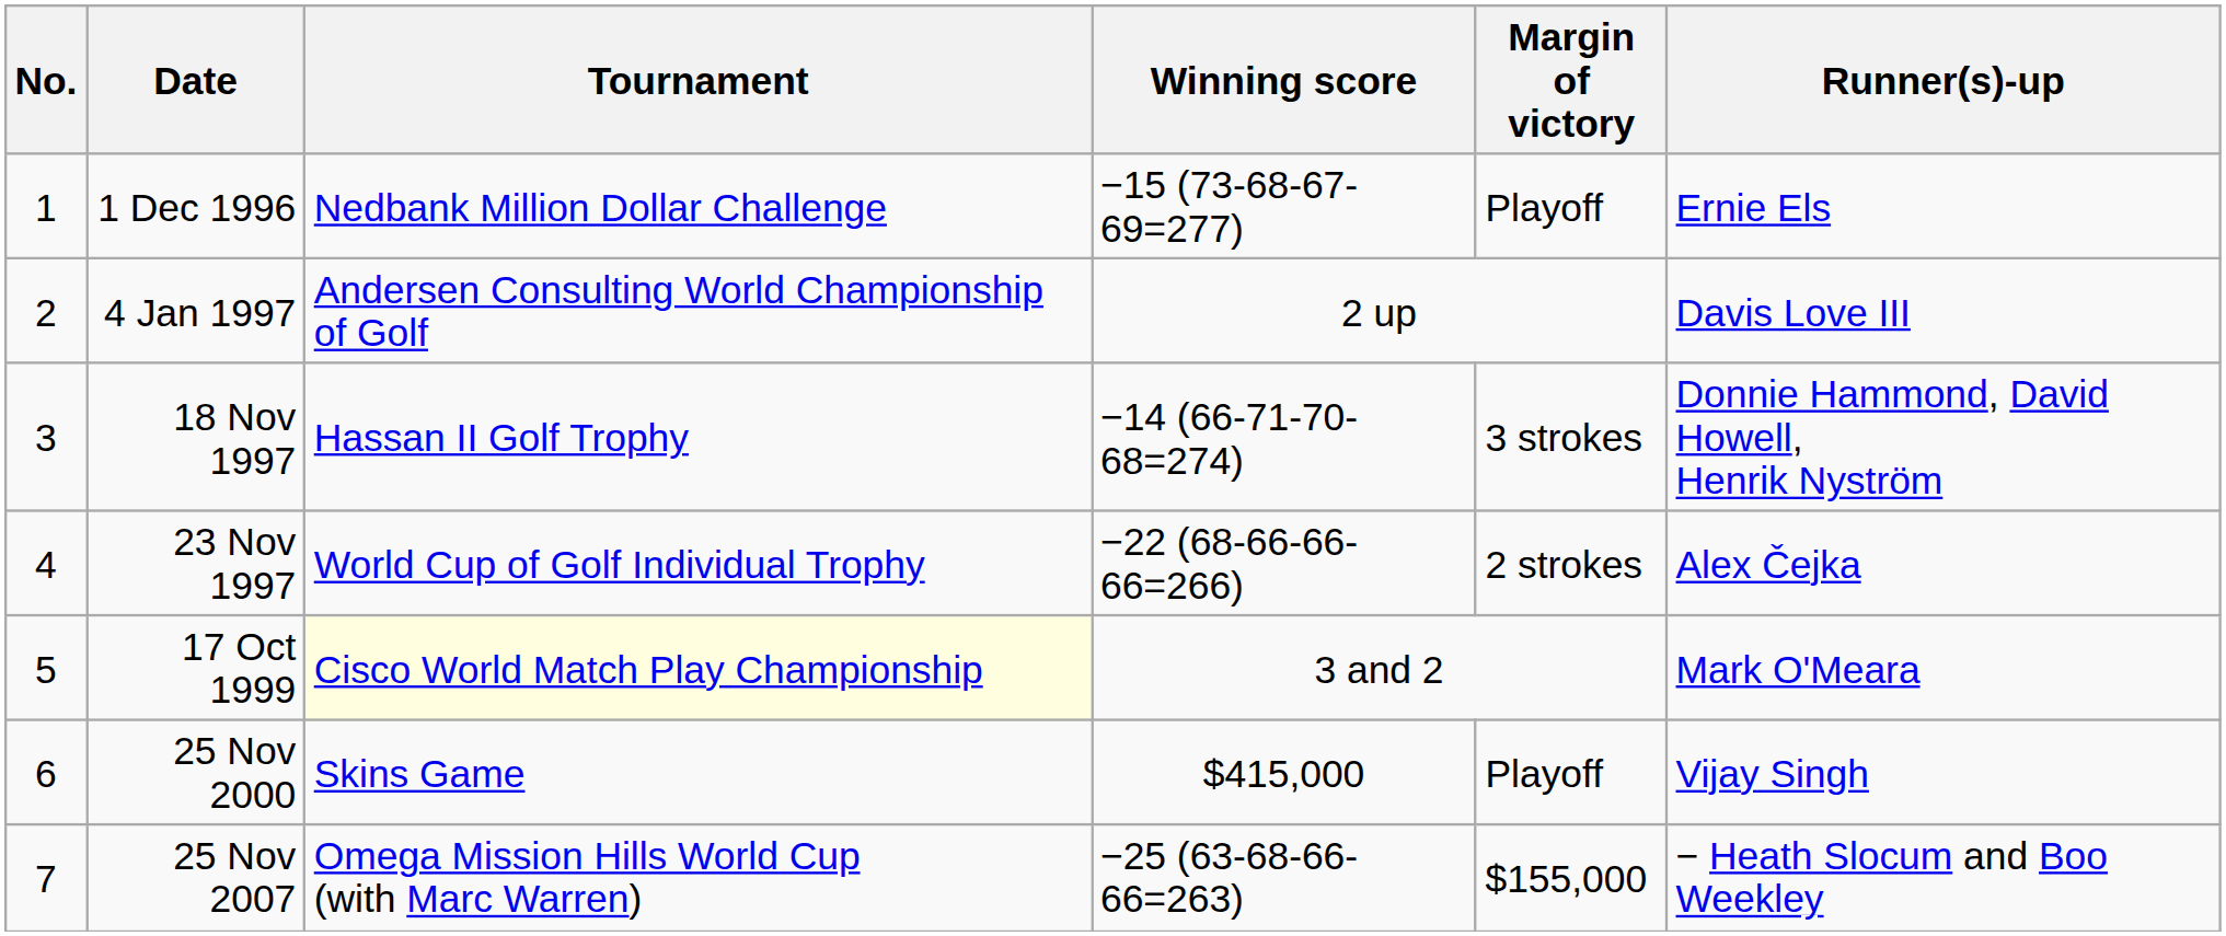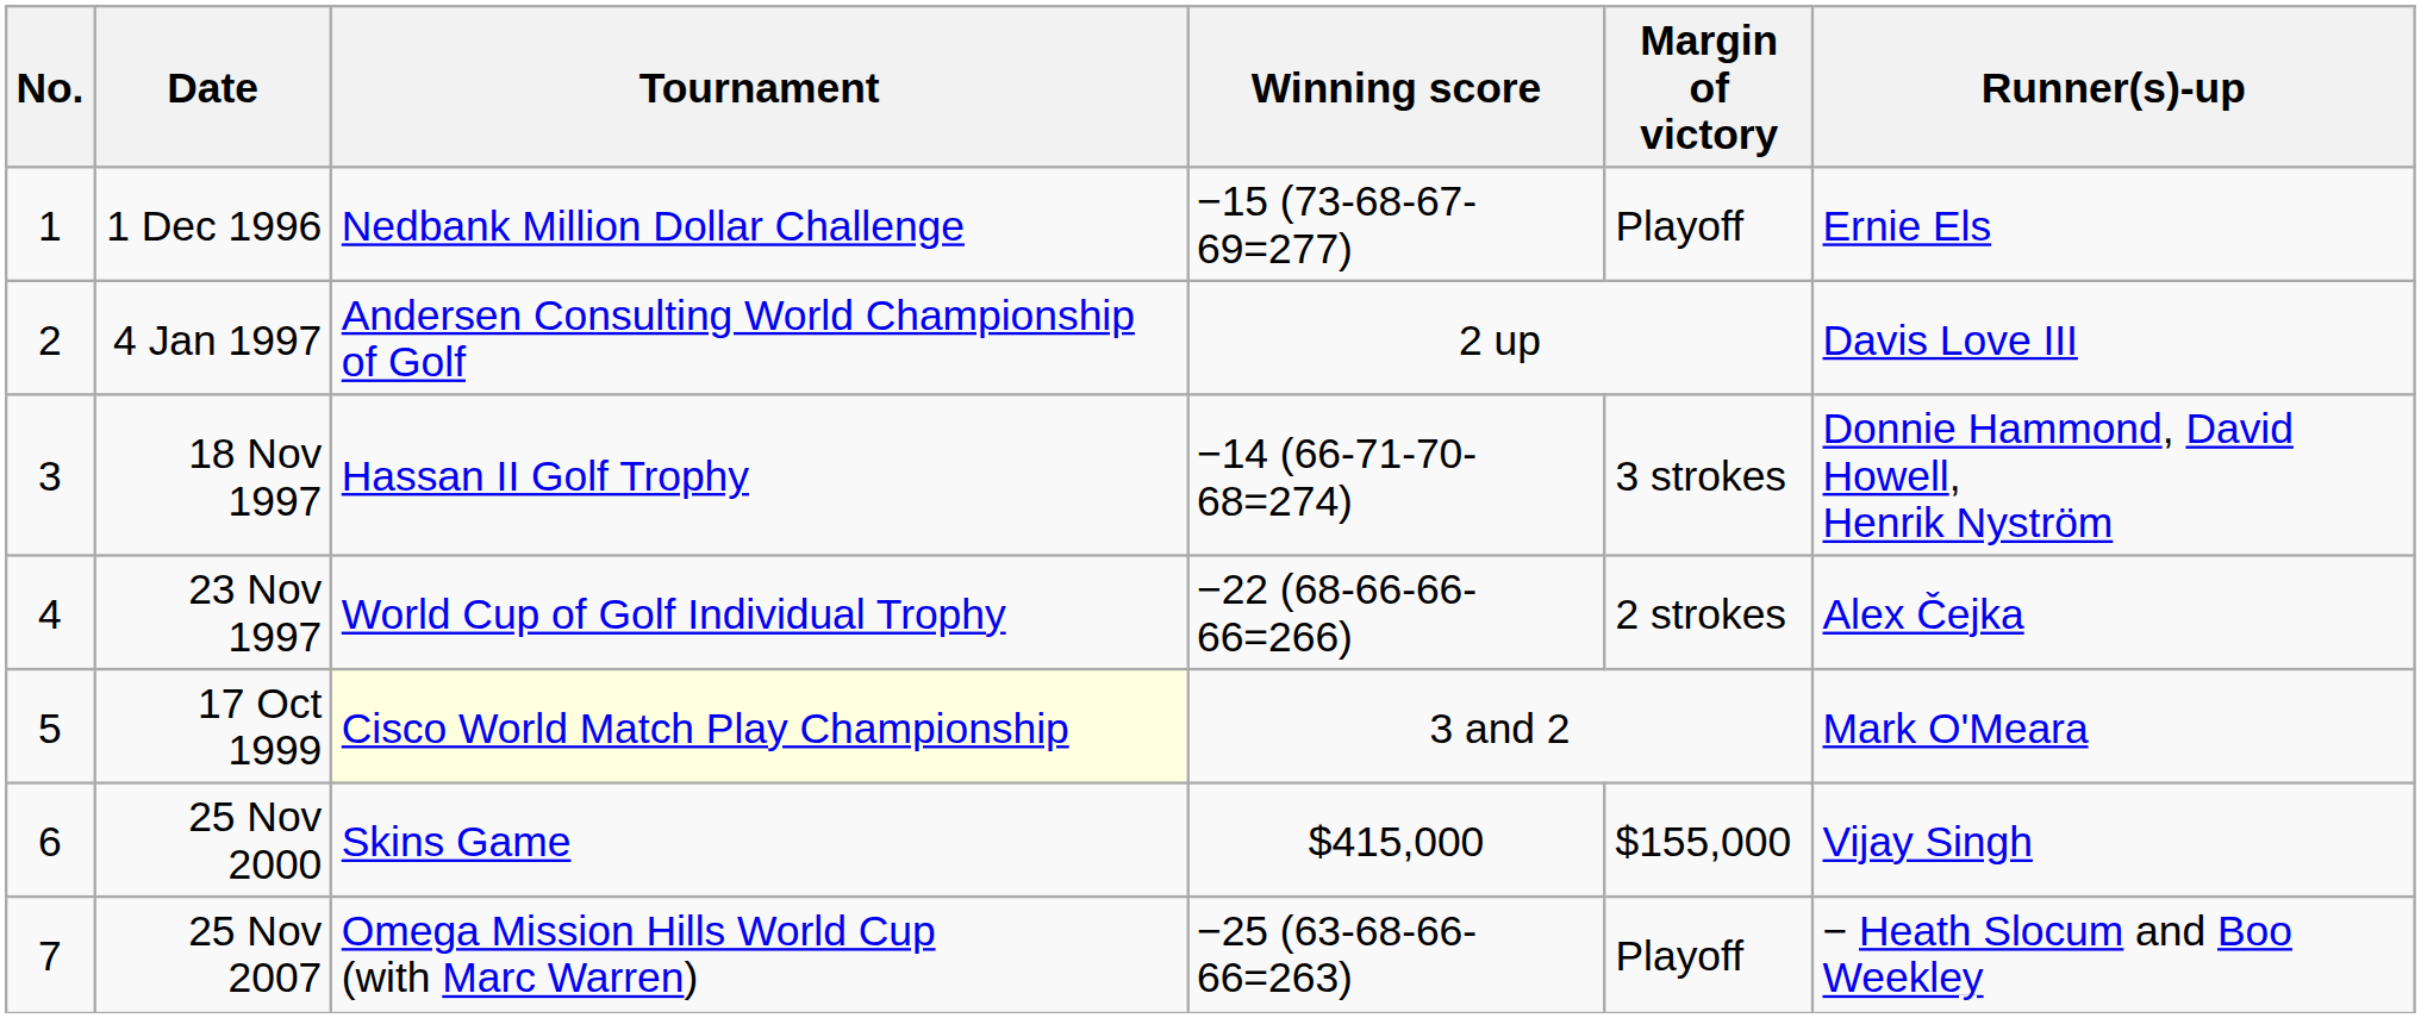 <table class="wikitable" style="font-size:95%;">
 <tr>
 <th>No.</th>
 <th>Date</th>
 <th>Tournament</th>
 <th>Winning score</th>
 <th>Margin of<br>victory</th>
 <th>Runner(s)-up</th>
 </tr>
 <tr>
 <td align=center>1</td>
 <td align=right>1 Dec 1996</td>
 <td><a href='#'>Nedbank Million Dollar Challenge</a></td>
 <td>−15 (73-68-67-69=277)</td>
 <td>Playoff</td>
 <td> <a href='#'>Ernie Els</a></td>
 </tr>
 <tr>
 <td align=center>2</td>
 <td align=right>4 Jan 1997</td>
 <td><a href='#'>Andersen Consulting World Championship of Golf</a></td>
 <td colspan=2 align=center>2 up</td>
 <td> <a href='#'>Davis Love III</a></td>
 </tr>
 <tr>
 <td align=center>3</td>
 <td align=right>18 Nov 1997</td>
 <td><a href='#'>Hassan II Golf Trophy</a></td>
 <td>−14 (66-71-70-68=274)</td>
 <td>3 strokes</td>
 <td> <a href='#'>Donnie Hammond</a>,  <a href='#'>David Howell</a>,<br> <a href='#'>Henrik Nyström</a></td>
 </tr>
 <tr>
 <td align=center>4</td>
 <td align=right>23 Nov 1997</td>
 <td><a href='#'>World Cup of Golf Individual Trophy</a></td>
 <td>−22 (68-66-66-66=266)</td>
 <td>2 strokes</td>
 <td> <a href='#'>Alex Čejka</a></td>
 </tr>
 <tr>
 <td align=center>5</td>
 <td align=right>17 Oct 1999</td>
 <td style="background: lightyellow;"><a href='#'>Cisco World Match Play Championship</a></td>
 <td colspan=2 align=center>3 and 2</td>
 <td> <a href='#'>Mark O'Meara</a></td>
 </tr>
 <tr>
 <td align=center>6</td>
 <td align=right>25 Nov 2000</td>
 <td><a href='#'>Skins Game</a></td>
 <td align=center>$415,000</td>
-<td>Playoff</td>
+<td>$155,000</td>
 <td> <a href='#'>Vijay Singh</a></td>
 </tr>
 <tr>
 <td align=center>7</td>
 <td align=right>25 Nov 2007</td>
 <td><a href='#'>Omega Mission Hills World Cup</a><br>(with  <a href='#'>Marc Warren</a>)</td>
 <td>−25 (63-68-66-66=263)</td>
-<td>$155,000</td>
+<td>Playoff</td>
 <td> − <a href='#'>Heath Slocum</a> and <a href='#'>Boo Weekley</a></td>
 </tr>
 </table>
